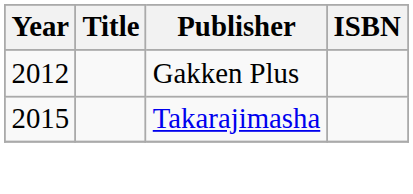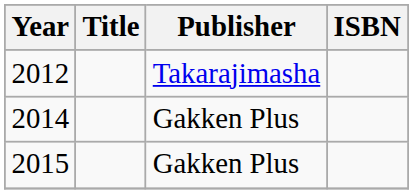 <table class="wikitable">
 <tr>
 <th>Year</th>
 <th>Title</th>
 <th>Publisher</th>
 <th>ISBN</th>
 </tr>
 <tr>
 <td>2012</td>
 <td></td>
+<td><a href='#'>Takarajimasha</a></td>
+<td></td>
+</tr>
+<tr>
+<td>2014</td>
+<td></td>
 <td>Gakken Plus</td>
 <td></td>
 </tr>
 <tr>
 <td>2015</td>
 <td></td>
-<td><a href='#'>Takarajimasha</a></td>
+<td>Gakken Plus</td>
 <td></td>
 </tr>
 <tr>
 </tr>
 </table>
